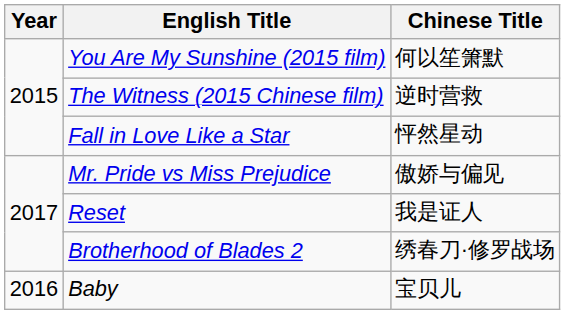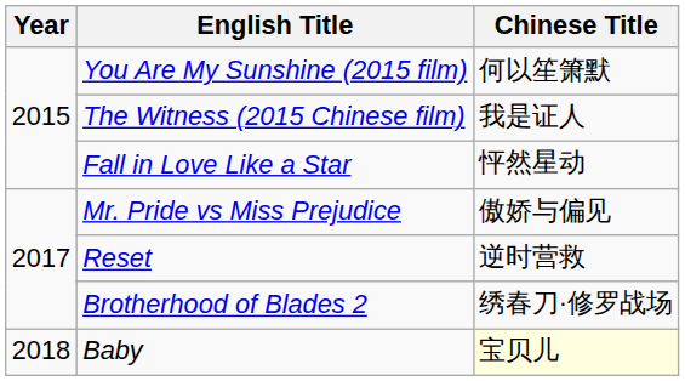 <table class="wikitable">
 <tr>
 <th>Year</th>
 <th>English Title</th>
 <th>Chinese Title</th>
 </tr>
 <tr>
 <td rowspan="3">2015</td>
 <td><em><a href='#'>You Are My Sunshine (2015 film)</a></em></td>
 <td>何以笙箫默</td>
 </tr>
 <tr>
 <td><em><a href='#'>The Witness (2015 Chinese film)</a></em></td>
-<td>逆时营救</td>
+<td>我是证人</td>
 </tr>
 <tr>
 <td><em><a href='#'>Fall in Love Like a Star</a></em></td>
 <td>怦然星动</td>
 </tr>
 <tr>
 <td rowspan="3">2017</td>
 <td><em><a href='#'>Mr. Pride vs Miss Prejudice</a></em></td>
 <td>傲娇与偏见</td>
 </tr>
 <tr>
 <td><em><a href='#'>Reset</a></em></td>
-<td>我是证人</td>
+<td>逆时营救</td>
 </tr>
 <tr>
 <td><em><a href='#'>Brotherhood of Blades 2</a></em></td>
 <td>绣春刀·修罗战场</td>
 </tr>
 <tr>
-<td>2016</td>
+<td>2018</td>
 <td><em>Baby</em></td>
-<td>宝贝儿</td>
+<td style="background: lightyellow;">宝贝儿</td>
 </tr>
 </table>
